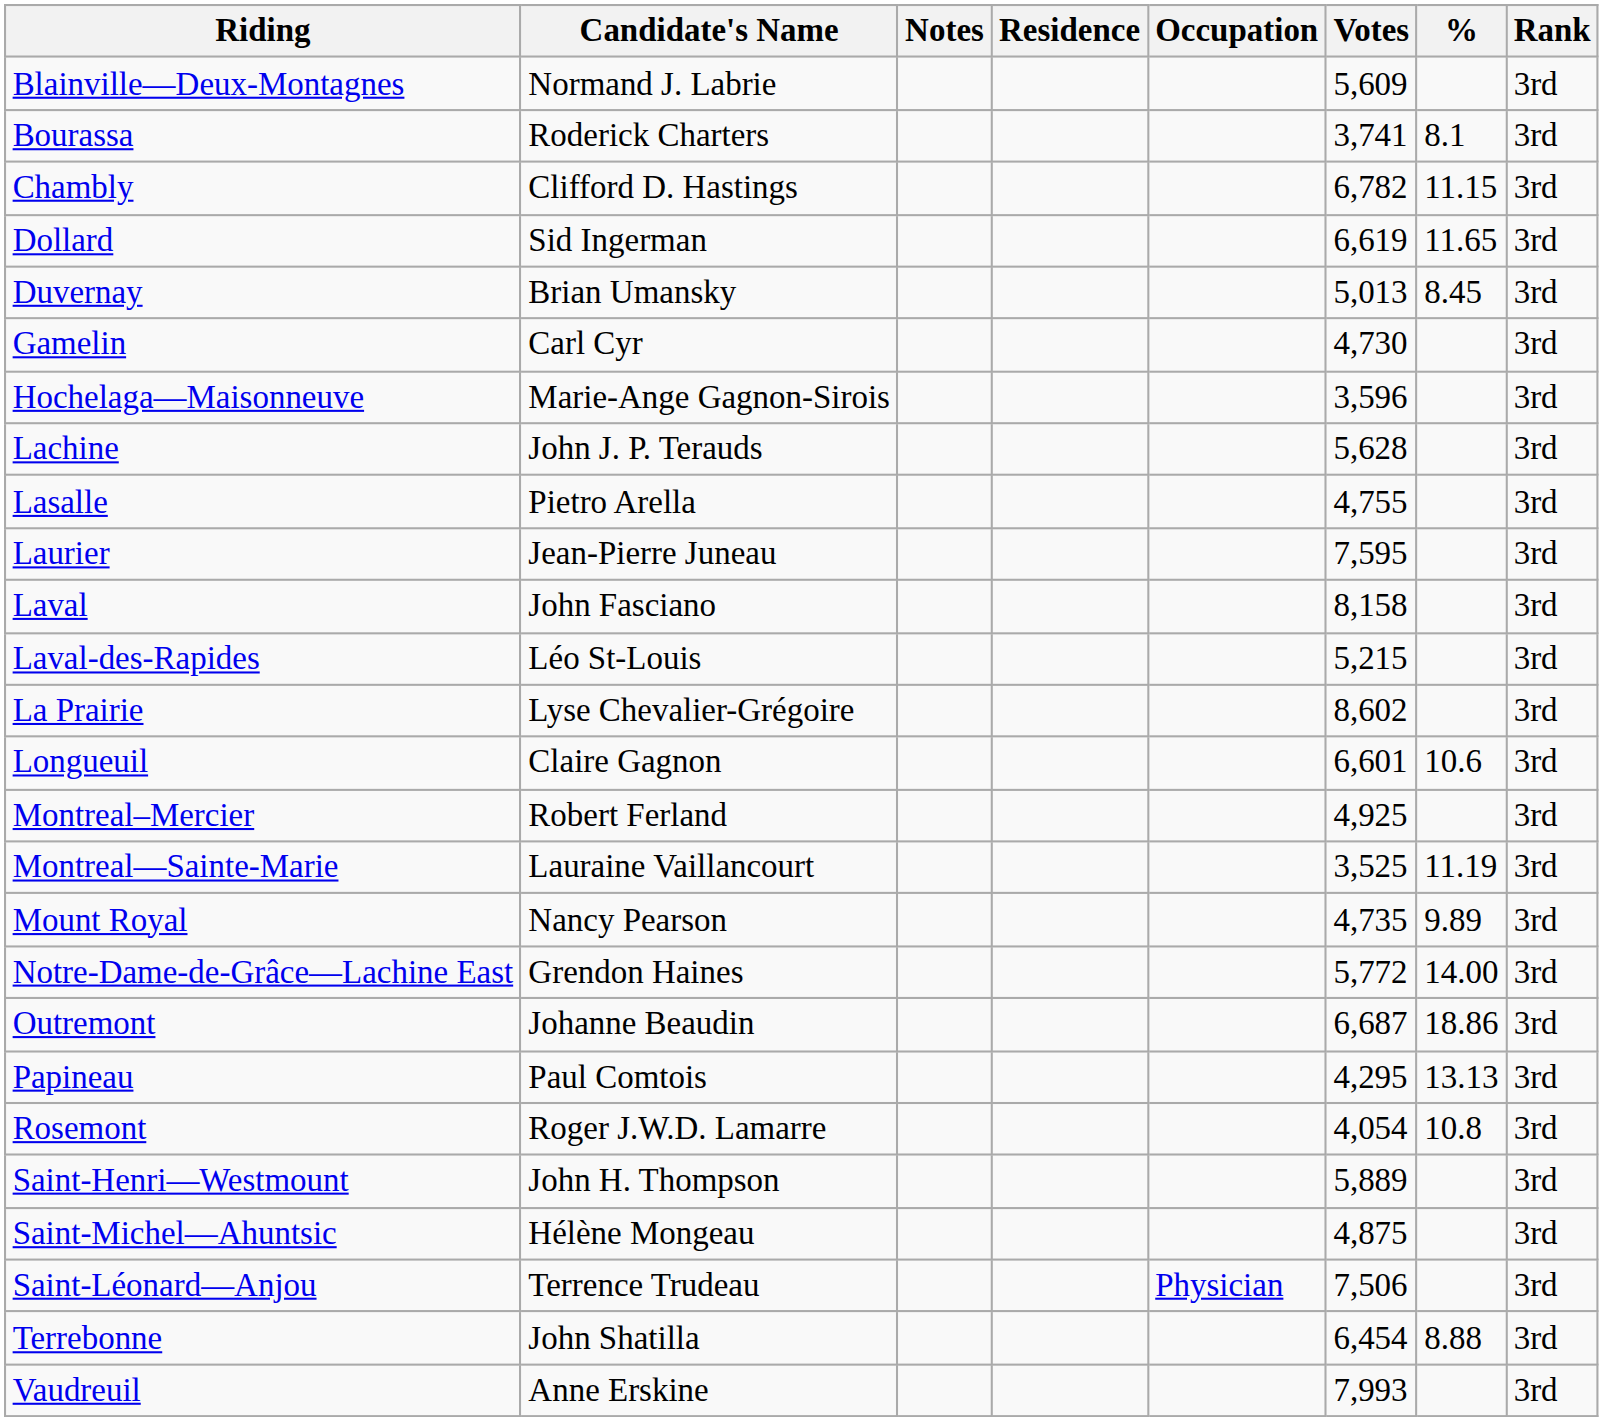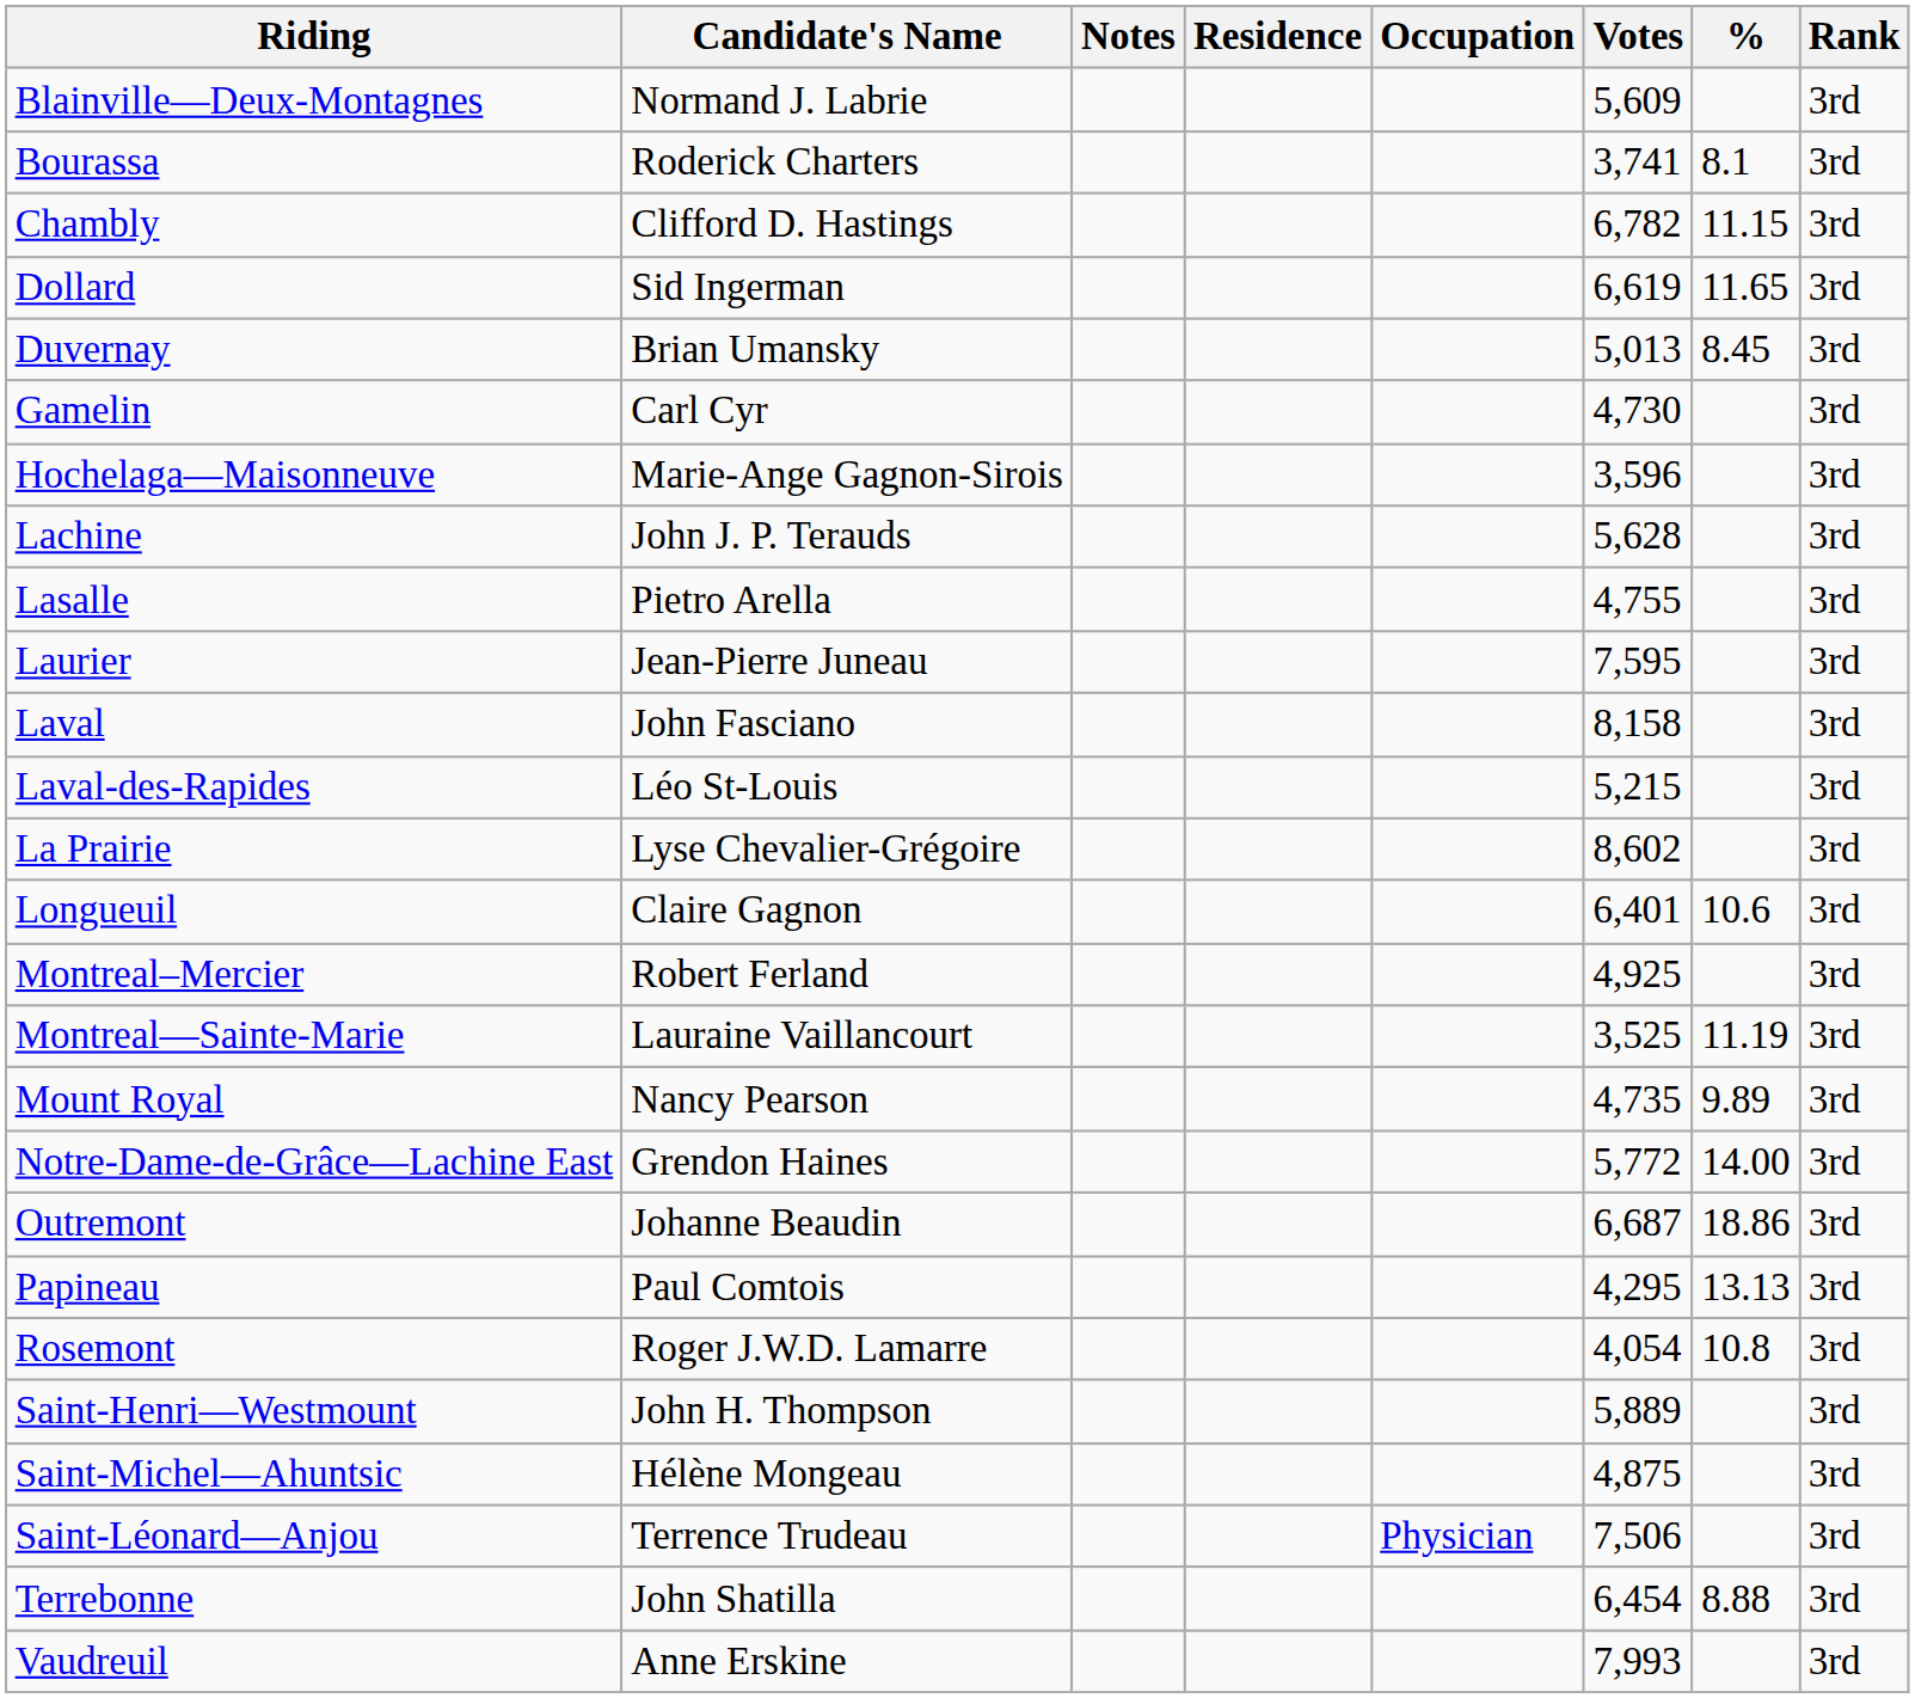 <table class="wikitable sortable">
 <tr>
 <th>Riding<br></th>
 <th>Candidate's Name</th>
 <th>Notes</th>
 <th>Residence</th>
 <th>Occupation</th>
 <th>Votes</th>
 <th>%</th>
 <th>Rank</th>
 </tr>
 <tr>
 <td><a href='#'>Blainville—Deux-Montagnes</a></td>
 <td>Normand J. Labrie</td>
 <td></td>
 <td></td>
 <td></td>
 <td>5,609</td>
 <td></td>
 <td>3rd</td>
 </tr>
 <tr>
 <td><a href='#'>Bourassa</a></td>
 <td>Roderick Charters</td>
 <td></td>
 <td></td>
 <td></td>
 <td>3,741</td>
 <td>8.1</td>
 <td>3rd</td>
 </tr>
 <tr>
 <td><a href='#'>Chambly</a></td>
 <td>Clifford D. Hastings</td>
 <td></td>
 <td></td>
 <td></td>
 <td>6,782</td>
 <td>11.15</td>
 <td>3rd</td>
 </tr>
 <tr>
 <td><a href='#'>Dollard</a></td>
 <td>Sid Ingerman</td>
 <td></td>
 <td></td>
 <td></td>
 <td>6,619</td>
 <td>11.65</td>
 <td>3rd</td>
 </tr>
 <tr>
 <td><a href='#'>Duvernay</a></td>
 <td>Brian Umansky</td>
 <td></td>
 <td></td>
 <td></td>
 <td>5,013</td>
 <td>8.45</td>
 <td>3rd</td>
 </tr>
 <tr>
 <td><a href='#'>Gamelin</a></td>
 <td>Carl Cyr</td>
 <td></td>
 <td></td>
 <td></td>
 <td>4,730</td>
 <td></td>
 <td>3rd</td>
 </tr>
 <tr>
 <td><a href='#'>Hochelaga—Maisonneuve</a></td>
 <td>Marie-Ange Gagnon-Sirois</td>
 <td></td>
 <td></td>
 <td></td>
 <td>3,596</td>
 <td></td>
 <td>3rd</td>
 </tr>
 <tr>
 <td><a href='#'>Lachine</a></td>
 <td>John J. P. Terauds</td>
 <td></td>
 <td></td>
 <td></td>
 <td>5,628</td>
 <td></td>
 <td>3rd</td>
 </tr>
 <tr>
 <td><a href='#'>Lasalle</a></td>
 <td>Pietro Arella</td>
 <td></td>
 <td></td>
 <td></td>
 <td>4,755</td>
 <td></td>
 <td>3rd</td>
 </tr>
 <tr>
 <td><a href='#'>Laurier</a></td>
 <td>Jean-Pierre Juneau</td>
 <td></td>
 <td></td>
 <td></td>
 <td>7,595</td>
 <td></td>
 <td>3rd</td>
 </tr>
 <tr>
 <td><a href='#'>Laval</a></td>
 <td>John Fasciano</td>
 <td></td>
 <td></td>
 <td></td>
 <td>8,158</td>
 <td></td>
 <td>3rd</td>
 </tr>
 <tr>
 <td><a href='#'>Laval-des-Rapides</a></td>
 <td>Léo St-Louis</td>
 <td></td>
 <td></td>
 <td></td>
 <td>5,215</td>
 <td></td>
 <td>3rd</td>
 </tr>
 <tr>
 <td><a href='#'>La Prairie</a></td>
 <td>Lyse Chevalier-Grégoire</td>
 <td></td>
 <td></td>
 <td></td>
 <td>8,602</td>
 <td></td>
 <td>3rd</td>
 </tr>
 <tr>
 <td><a href='#'>Longueuil</a></td>
 <td>Claire Gagnon</td>
 <td></td>
 <td></td>
 <td></td>
-<td>6,601</td>
+<td>6,401</td>
 <td>10.6</td>
 <td>3rd</td>
 </tr>
 <tr>
 <td><a href='#'>Montreal–Mercier</a></td>
 <td>Robert Ferland</td>
 <td></td>
 <td></td>
 <td></td>
 <td>4,925</td>
 <td></td>
 <td>3rd</td>
 </tr>
 <tr>
 <td><a href='#'>Montreal—Sainte-Marie</a></td>
 <td>Lauraine Vaillancourt</td>
 <td></td>
 <td></td>
 <td></td>
 <td>3,525</td>
 <td>11.19</td>
 <td>3rd</td>
 </tr>
 <tr>
 <td><a href='#'>Mount Royal</a></td>
 <td>Nancy Pearson</td>
 <td></td>
 <td></td>
 <td></td>
 <td>4,735</td>
 <td>9.89</td>
 <td>3rd</td>
 </tr>
 <tr>
 <td><a href='#'>Notre-Dame-de-Grâce—Lachine East</a></td>
 <td>Grendon Haines</td>
 <td></td>
 <td></td>
 <td></td>
 <td>5,772</td>
 <td>14.00</td>
 <td>3rd</td>
 </tr>
 <tr>
 <td><a href='#'>Outremont</a></td>
 <td>Johanne Beaudin</td>
 <td></td>
 <td></td>
 <td></td>
 <td>6,687</td>
 <td>18.86</td>
 <td>3rd</td>
 </tr>
 <tr>
 <td><a href='#'>Papineau</a></td>
 <td>Paul Comtois</td>
 <td></td>
 <td></td>
 <td></td>
 <td>4,295</td>
 <td>13.13</td>
 <td>3rd</td>
 </tr>
 <tr>
 <td><a href='#'>Rosemont</a></td>
 <td>Roger J.W.D. Lamarre</td>
 <td></td>
 <td></td>
 <td></td>
 <td>4,054</td>
 <td>10.8</td>
 <td>3rd</td>
 </tr>
 <tr>
 <td><a href='#'>Saint-Henri—Westmount</a></td>
 <td>John H. Thompson</td>
 <td></td>
 <td></td>
 <td></td>
 <td>5,889</td>
 <td></td>
 <td>3rd</td>
 </tr>
 <tr>
 <td><a href='#'>Saint-Michel—Ahuntsic</a></td>
 <td>Hélène Mongeau</td>
 <td></td>
 <td></td>
 <td></td>
 <td>4,875</td>
 <td></td>
 <td>3rd</td>
 </tr>
 <tr>
 <td><a href='#'>Saint-Léonard—Anjou</a></td>
 <td>Terrence Trudeau</td>
 <td></td>
 <td></td>
 <td><a href='#'>Physician</a></td>
 <td>7,506</td>
 <td></td>
 <td>3rd</td>
 </tr>
 <tr>
 <td><a href='#'>Terrebonne</a></td>
 <td>John Shatilla</td>
 <td></td>
 <td></td>
 <td></td>
 <td>6,454</td>
 <td>8.88</td>
 <td>3rd</td>
 </tr>
 <tr>
 <td><a href='#'>Vaudreuil</a></td>
 <td>Anne Erskine</td>
 <td></td>
 <td></td>
 <td></td>
 <td>7,993</td>
 <td></td>
 <td>3rd</td>
 </tr>
 </table>
